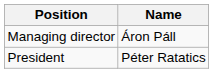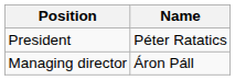 <table class="wikitable">
 <tr>
 <th>Position</th>
 <th>Name</th>
 </tr>
 <tr>
+<td>President</td>
+<td> Péter Ratatics</td>
+</tr>
+<tr>
 <td>Managing director</td>
 <td> Áron Páll</td>
 </tr>
-<tr>
-<td>President</td>
-<td> Péter Ratatics</td>
-</tr>
 </table>
